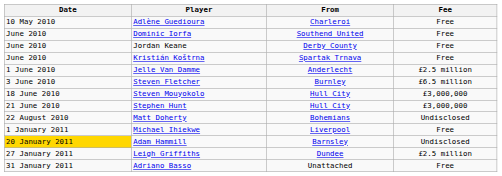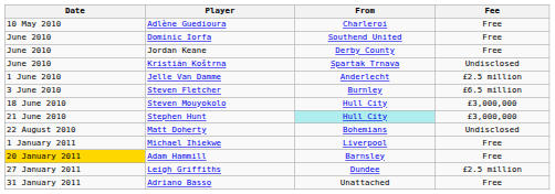 <table class="wikitable" style="text-align:center; font-size:95%;width:65%; text-align:left">
 <tr>
 <th><strong>Date</strong></th>
 <th><strong>Player</strong></th>
 <th><strong>From</strong></th>
 <th><strong>Fee</strong></th>
 </tr>
 <tr>
 <td>10 May 2010</td>
 <td> <a href='#'>Adlène Guedioura</a></td>
 <td style="text-align:center;"> <a href='#'>Charleroi</a></td>
 <td style="text-align:center;">Free</td>
 </tr>
 <tr>
 <td>June 2010</td>
 <td> <a href='#'>Dominic Iorfa</a></td>
 <td style="text-align:center;"><a href='#'>Southend United</a></td>
 <td style="text-align:center;">Free</td>
 </tr>
 <tr>
 <td>June 2010</td>
 <td> Jordan Keane</td>
 <td style="text-align:center;"><a href='#'>Derby County</a></td>
 <td style="text-align:center;">Free</td>
 </tr>
 <tr>
 <td>June 2010</td>
 <td> <a href='#'>Kristián Koštrna</a></td>
 <td style="text-align:center;"> <a href='#'>Spartak Trnava</a></td>
-<td style="text-align:center;">Free</td>
+<td style="text-align:center;">Undisclosed</td>
 </tr>
 <tr>
 <td>1 June 2010</td>
 <td> <a href='#'>Jelle Van Damme</a></td>
 <td style="text-align:center;"> <a href='#'>Anderlecht</a></td>
 <td style="text-align:center;">£2.5 million</td>
 </tr>
 <tr>
 <td>3 June 2010</td>
 <td> <a href='#'>Steven Fletcher</a></td>
 <td style="text-align:center;"><a href='#'>Burnley</a></td>
 <td style="text-align:center;">£6.5 million</td>
 </tr>
 <tr>
 <td>18 June 2010</td>
 <td> <a href='#'>Steven Mouyokolo</a></td>
 <td style="text-align:center;"><a href='#'>Hull City</a></td>
 <td style="text-align:center;">£3,000,000</td>
 </tr>
 <tr>
 <td>21 June 2010</td>
 <td> <a href='#'>Stephen Hunt</a></td>
-<td style="text-align:center;"><a href='#'>Hull City</a></td>
+<td style="background: paleturquoise; text-align:center;"><a href='#'>Hull City</a></td>
 <td style="text-align:center;">£3,000,000</td>
 </tr>
 <tr>
 <td>22 August 2010</td>
 <td> <a href='#'>Matt Doherty</a></td>
 <td style="text-align:center;"> <a href='#'>Bohemians</a></td>
 <td style="text-align:center;">Undisclosed</td>
 </tr>
 <tr>
 <td>1 January 2011</td>
 <td> <a href='#'>Michael Ihiekwe</a></td>
 <td style="text-align:center;"><a href='#'>Liverpool</a></td>
 <td style="text-align:center;">Free</td>
 </tr>
 <tr>
 <td style="background: gold;">20 January 2011</td>
 <td> <a href='#'>Adam Hammill</a></td>
 <td style="text-align:center;"><a href='#'>Barnsley</a></td>
-<td style="text-align:center;">Undisclosed</td>
+<td style="text-align:center;">Free</td>
 </tr>
 <tr>
 <td>27 January 2011</td>
 <td> <a href='#'>Leigh Griffiths</a></td>
 <td style="text-align:center;"> <a href='#'>Dundee</a></td>
 <td style="text-align:center;">£2.5 million</td>
 </tr>
 <tr>
 <td>31 January 2011</td>
 <td> <a href='#'>Adriano Basso</a></td>
 <td style="text-align:center;">Unattached</td>
 <td style="text-align:center;">Free</td>
 </tr>
 </table>
